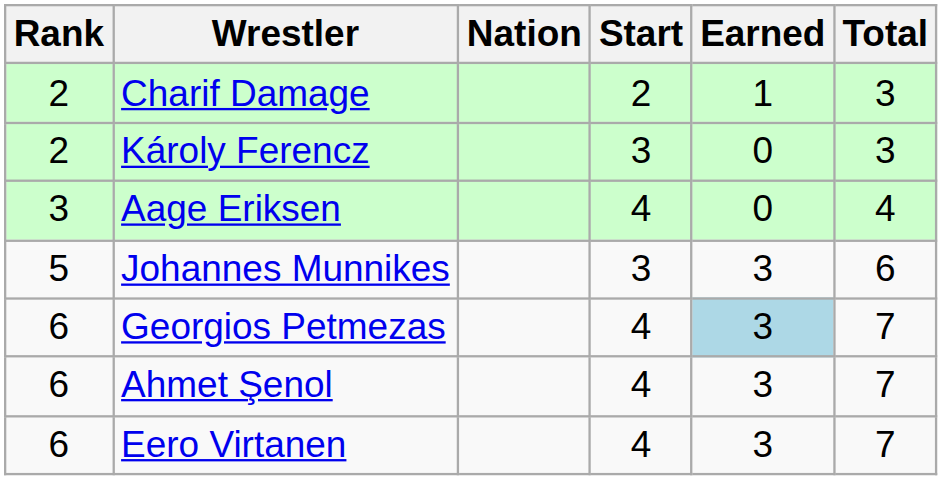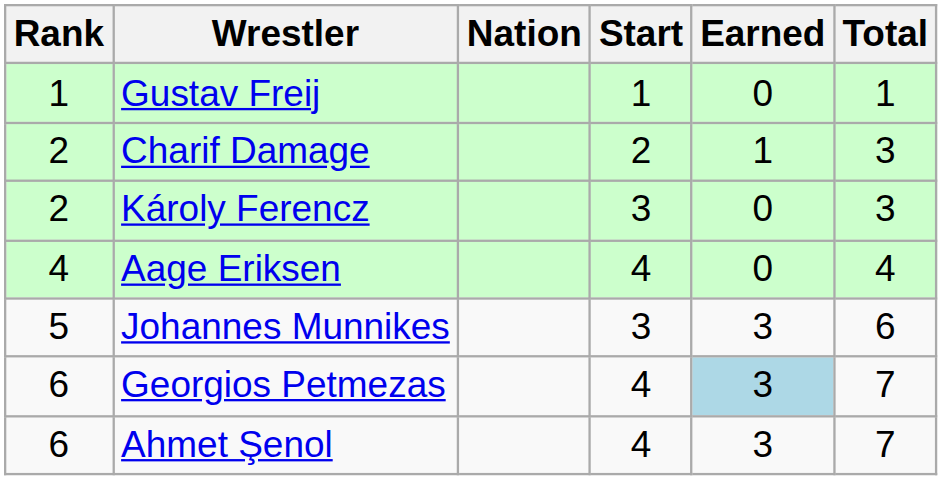 <table class="wikitable sortable" style="text-align:center;">
 <tr>
 <th>Rank</th>
 <th>Wrestler</th>
 <th>Nation</th>
 <th>Start</th>
 <th>Earned</th>
 <th>Total</th>
+</tr>
+<tr style="background:#cfc;">
+<td>1</td>
+<td align=left><a href='#'>Gustav Freij</a></td>
+<td align=left></td>
+<td>1</td>
+<td>0</td>
+<td>1</td>
 </tr>
 <tr style="background:#cfc;">
 <td>2</td>
 <td align=left><a href='#'>Charif Damage</a></td>
 <td align=left></td>
 <td>2</td>
 <td>1</td>
 <td>3</td>
 </tr>
 <tr style="background:#cfc;">
 <td>2</td>
 <td align=left><a href='#'>Károly Ferencz</a></td>
 <td align=left></td>
 <td>3</td>
 <td>0</td>
 <td>3</td>
 </tr>
 <tr style="background:#cfc;">
-<td>3</td>
+<td>4</td>
 <td align=left><a href='#'>Aage Eriksen</a></td>
 <td align=left></td>
 <td>4</td>
 <td>0</td>
 <td>4</td>
 </tr>
 <tr>
 <td>5</td>
 <td align=left><a href='#'>Johannes Munnikes</a></td>
 <td align=left></td>
 <td>3</td>
 <td>3</td>
 <td>6</td>
 </tr>
 <tr>
 <td>6</td>
 <td align=left><a href='#'>Georgios Petmezas</a></td>
 <td align=left></td>
 <td>4</td>
 <td style="background: lightblue;">3</td>
 <td>7</td>
 </tr>
 <tr>
 <td>6</td>
 <td align=left><a href='#'>Ahmet Şenol</a></td>
 <td align=left></td>
 <td>4</td>
 <td>3</td>
 <td>7</td>
 </tr>
-<tr>
-<td>6</td>
-<td align=left><a href='#'>Eero Virtanen</a></td>
-<td align=left></td>
-<td>4</td>
-<td>3</td>
-<td>7</td>
-</tr>
 </table>
